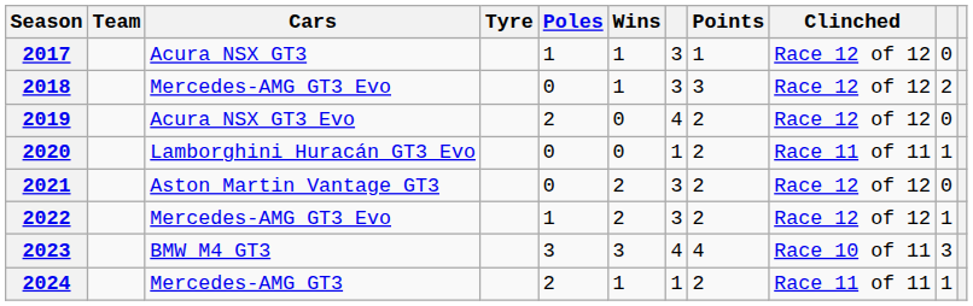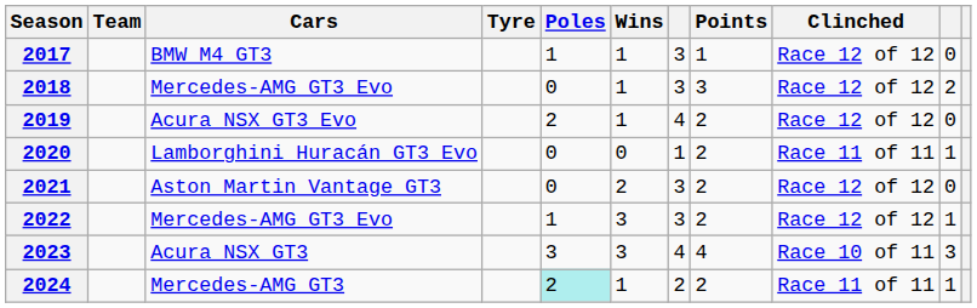 <table class="wikitable">
 <tr>
 <th>Season</th>
 <th>Team</th>
 <th>Cars</th>
 <th>Tyre</th>
 <th><a href='#'>Poles</a></th>
 <th>Wins</th>
 <th></th>
 <th>Points</th>
 <th>Clinched</th>
 <th></th>
 <th></th>
 </tr>
 <tr>
 <th><a href='#'>2017</a></th>
 <td></td>
-<td><a href='#'>Acura NSX GT3</a></td>
+<td><a href='#'>BMW M4 GT3</a></td>
 <td></td>
 <td>1</td>
 <td>1</td>
 <td>3</td>
 <td>1</td>
 <td><a href='#'>Race 12</a> of 12</td>
 <td>0</td>
 <th></th>
 </tr>
 <tr>
 <th><a href='#'>2018</a></th>
 <td></td>
 <td><a href='#'>Mercedes-AMG GT3 Evo</a></td>
 <td></td>
 <td>0</td>
 <td>1</td>
 <td>3</td>
 <td>3</td>
 <td><a href='#'>Race 12</a> of 12</td>
 <td>2</td>
 <th></th>
 </tr>
 <tr>
 <th><a href='#'>2019</a></th>
 <td></td>
 <td><a href='#'>Acura NSX GT3 Evo</a></td>
 <td></td>
 <td>2</td>
-<td>0</td>
+<td>1</td>
 <td>4</td>
 <td>2</td>
 <td><a href='#'>Race 12</a> of 12</td>
 <td>0</td>
 <th></th>
 </tr>
 <tr>
 <th><a href='#'>2020</a></th>
 <td></td>
 <td><a href='#'>Lamborghini Huracán GT3 Evo</a></td>
 <td></td>
 <td>0</td>
 <td>0</td>
 <td>1</td>
 <td>2</td>
 <td><a href='#'>Race 11</a> of 11</td>
 <td>1</td>
 <th></th>
 </tr>
 <tr>
 <th><a href='#'>2021</a></th>
 <td></td>
 <td><a href='#'>Aston Martin Vantage GT3</a></td>
 <td></td>
 <td>0</td>
 <td>2</td>
 <td>3</td>
 <td>2</td>
 <td><a href='#'>Race 12</a> of 12</td>
 <td>0</td>
 <th></th>
 </tr>
 <tr>
 <th><a href='#'>2022</a></th>
 <td></td>
 <td><a href='#'>Mercedes-AMG GT3 Evo</a></td>
 <td></td>
 <td>1</td>
-<td>2</td>
+<td>3</td>
 <td>3</td>
 <td>2</td>
 <td><a href='#'>Race 12</a> of 12</td>
 <td>1</td>
 <th></th>
 </tr>
 <tr>
 <th><a href='#'>2023</a></th>
 <td></td>
-<td><a href='#'>BMW M4 GT3</a></td>
+<td><a href='#'>Acura NSX GT3</a></td>
 <td></td>
 <td>3</td>
 <td>3</td>
 <td>4</td>
 <td>4</td>
 <td><a href='#'>Race 10</a> of 11</td>
 <td>3</td>
 <th></th>
 </tr>
 <tr>
 <th><a href='#'>2024</a></th>
 <td></td>
 <td><a href='#'>Mercedes-AMG GT3</a></td>
 <td></td>
+<td style="background: paleturquoise;">2</td>
+<td>1</td>
 <td>2</td>
-<td>1</td>
-<td>1</td>
 <td>2</td>
 <td><a href='#'>Race 11</a> of 11</td>
 <td>1</td>
 <th></th>
 </tr>
 </table>
